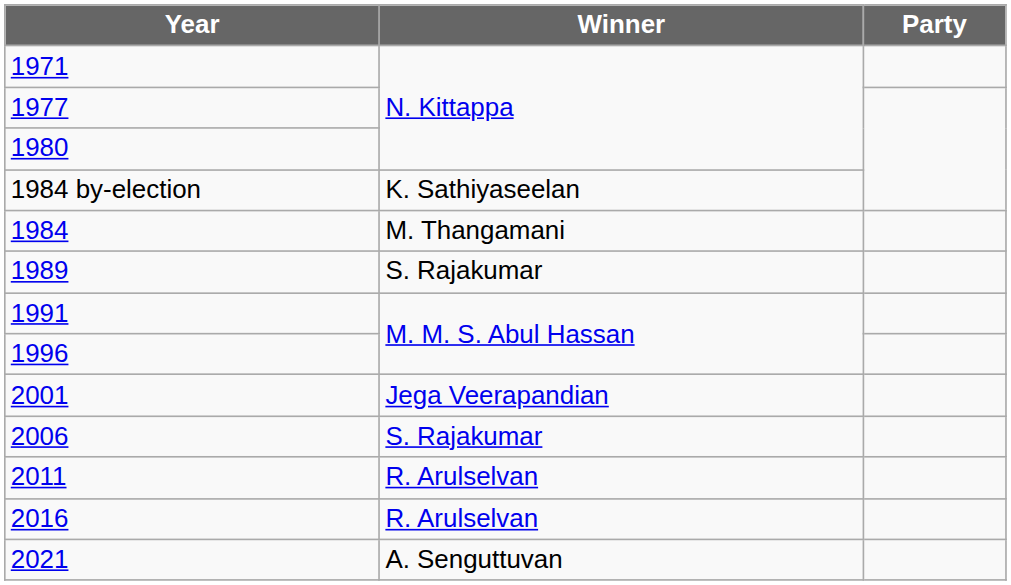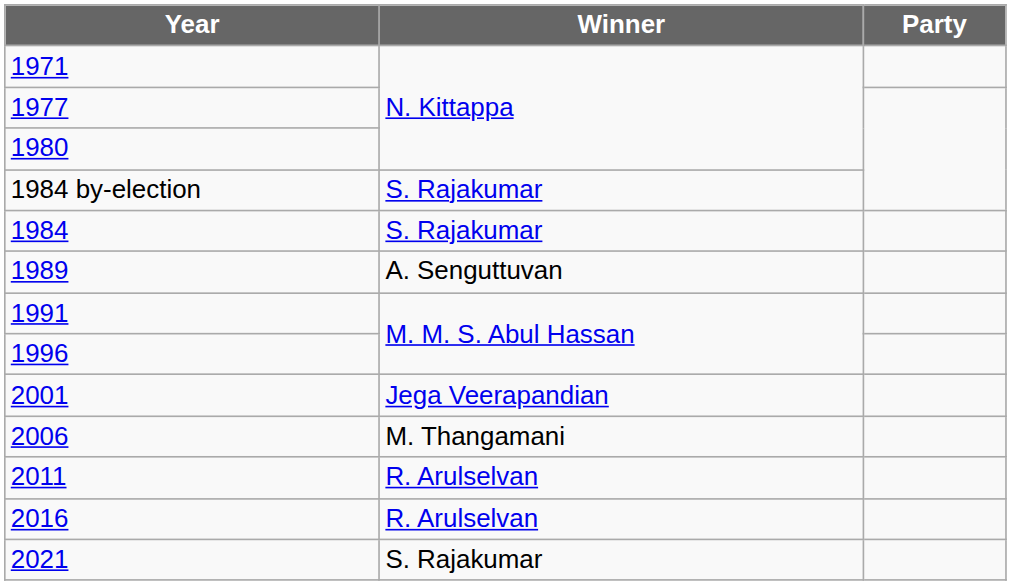 <table class="wikitable" width="70%">
 <tr>
 <th style="background-color:#666666; color:white">Year</th>
 <th style="background-color:#666666; color:white">Winner</th>
 <th style="background-color:#666666; color:white" colspan="2">Party</th>
 </tr>
 <tr>
 <td><a href='#'>1971</a></td>
 <td rowspan=3><a href='#'>N. Kittappa</a></td>
 <td></td>
 </tr>
 <tr>
 <td><a href='#'>1977</a></td>
 </tr>
 <tr>
 <td><a href='#'>1980</a></td>
 </tr>
 <tr>
 <td>1984 by-election</td>
-<td>K. Sathiyaseelan</td>
+<td><a href='#'>S. Rajakumar</a></td>
 </tr>
 <tr>
 <td><a href='#'>1984</a></td>
-<td>M. Thangamani</td>
+<td><a href='#'>S. Rajakumar</a></td>
 <td></td>
 </tr>
 <tr>
 <td><a href='#'>1989</a></td>
-<td>S. Rajakumar</td>
+<td>A. Senguttuvan</td>
 <td></td>
 </tr>
 <tr>
 <td><a href='#'>1991</a></td>
 <td rowspan=2><a href='#'>M. M. S. Abul Hassan</a></td>
 <td></td>
 </tr>
 <tr>
 <td><a href='#'>1996</a></td>
 <td></td>
 </tr>
 <tr>
 <td><a href='#'>2001</a></td>
 <td><a href='#'>Jega Veerapandian</a></td>
 <td></td>
 </tr>
 <tr>
 <td><a href='#'>2006</a></td>
-<td><a href='#'>S. Rajakumar</a></td>
+<td>M. Thangamani</td>
 <td></td>
 </tr>
 <tr>
 <td><a href='#'>2011</a></td>
 <td><a href='#'>R. Arulselvan</a></td>
 <td></td>
 </tr>
 <tr>
 <td><a href='#'>2016</a></td>
 <td><a href='#'>R. Arulselvan</a></td>
 <td></td>
 </tr>
 <tr>
 <td><a href='#'>2021</a></td>
-<td>A. Senguttuvan</td>
+<td>S. Rajakumar</td>
 <td></td>
 </tr>
 </table>
